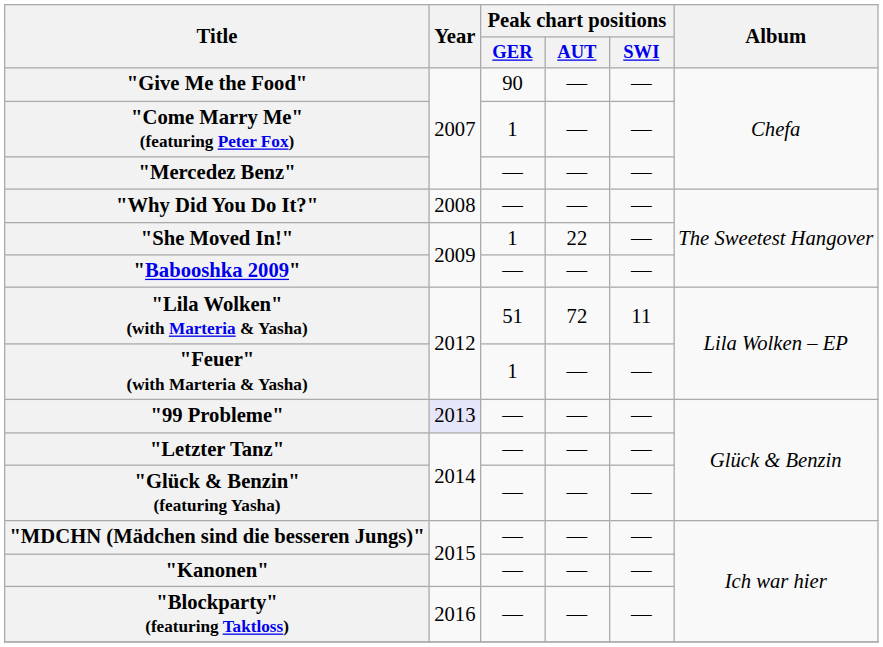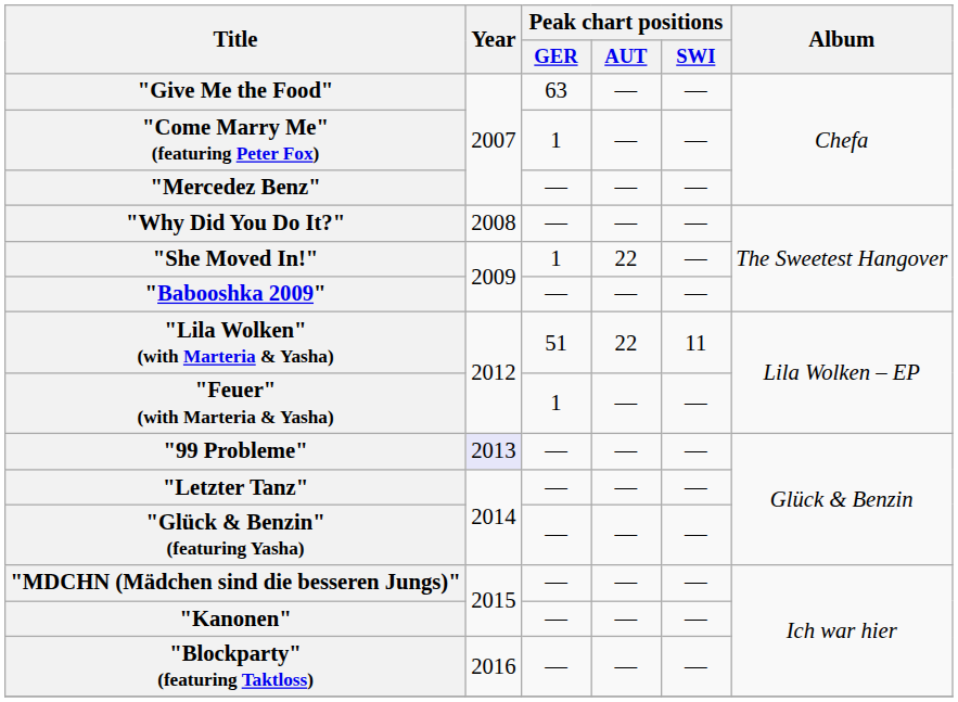 <table class="wikitable plainrowheaders" style="text-align:center;">
 <tr>
 <th scope="col" rowspan="2">Title</th>
 <th scope="col" rowspan="2">Year</th>
 <th scope="col" colspan="3">Peak chart positions</th>
 <th scope="col" rowspan="2">Album</th>
 </tr>
 <tr>
 <th scope="col" style="width:3em;font-size:90%;"><a href='#'>GER</a><br></th>
 <th scope="col" style="width:3em;font-size:90%;"><a href='#'>AUT</a><br></th>
 <th scope="col" style="width:3em;font-size:90%;"><a href='#'>SWI</a><br></th>
 </tr>
 <tr>
 <th scope="row">"Give Me the Food"</th>
 <td rowspan="3">2007</td>
-<td>90</td>
+<td>63</td>
 <td>—</td>
 <td>—</td>
 <td rowspan="3"><em>Chefa</em></td>
 </tr>
 <tr>
 <th scope="row">"Come Marry Me"<br><small>(featuring <a href='#'>Peter Fox</a>)</small></th>
 <td>1</td>
 <td>—</td>
 <td>—</td>
 </tr>
 <tr>
 <th scope="row">"Mercedez Benz"</th>
 <td>—</td>
 <td>—</td>
 <td>—</td>
 </tr>
 <tr>
 <th scope="row">"Why Did You Do It?"</th>
 <td rowspan="1">2008</td>
 <td>—</td>
 <td>—</td>
 <td>—</td>
 <td rowspan="3"><em>The Sweetest Hangover</em></td>
 </tr>
 <tr>
 <th scope="row">"She Moved In!"</th>
 <td rowspan="2">2009</td>
 <td>1</td>
 <td>22</td>
 <td>—</td>
 </tr>
 <tr>
 <th scope="row">"<a href='#'>Babooshka 2009</a>"</th>
 <td>—</td>
 <td>—</td>
 <td>—</td>
 </tr>
 <tr>
 <th scope="row">"Lila Wolken" <br><small>(with <a href='#'>Marteria</a> & Yasha)</small></th>
 <td rowspan="2">2012</td>
 <td>51</td>
-<td>72</td>
+<td>22</td>
 <td>11</td>
 <td rowspan="2"><em>Lila Wolken – EP</em></td>
 </tr>
 <tr>
 <th scope="row">"Feuer" <br><small>(with Marteria & Yasha)</small></th>
 <td>1</td>
 <td>—</td>
 <td>—</td>
 </tr>
 <tr>
 <th scope="row">"99 Probleme"</th>
 <td rowspan="1" style="background: lavender;">2013</td>
 <td>—</td>
 <td>—</td>
 <td>—</td>
 <td rowspan="3"><em>Glück & Benzin</em></td>
 </tr>
 <tr>
 <th scope="row">"Letzter Tanz"</th>
 <td rowspan="2">2014</td>
 <td>—</td>
 <td>—</td>
 <td>—</td>
 </tr>
 <tr>
 <th scope="row">"Glück & Benzin"<br><small>(featuring Yasha)</small></th>
 <td>—</td>
 <td>—</td>
 <td>—</td>
 </tr>
 <tr>
 <th scope="row">"MDCHN (Mädchen sind die besseren Jungs)"</th>
 <td rowspan="2">2015</td>
 <td>—</td>
 <td>—</td>
 <td>—</td>
 <td rowspan="3"><em>Ich war hier</em></td>
 </tr>
 <tr>
 <th scope="row">"Kanonen"</th>
 <td>—</td>
 <td>—</td>
 <td>—</td>
 </tr>
 <tr>
 <th scope="row">"Blockparty"<br><small>(featuring <a href='#'>Taktloss</a>)</small></th>
 <td rowspan="1">2016</td>
 <td>—</td>
 <td>—</td>
 <td>—</td>
 </tr>
 <tr>
 </tr>
 </table>
